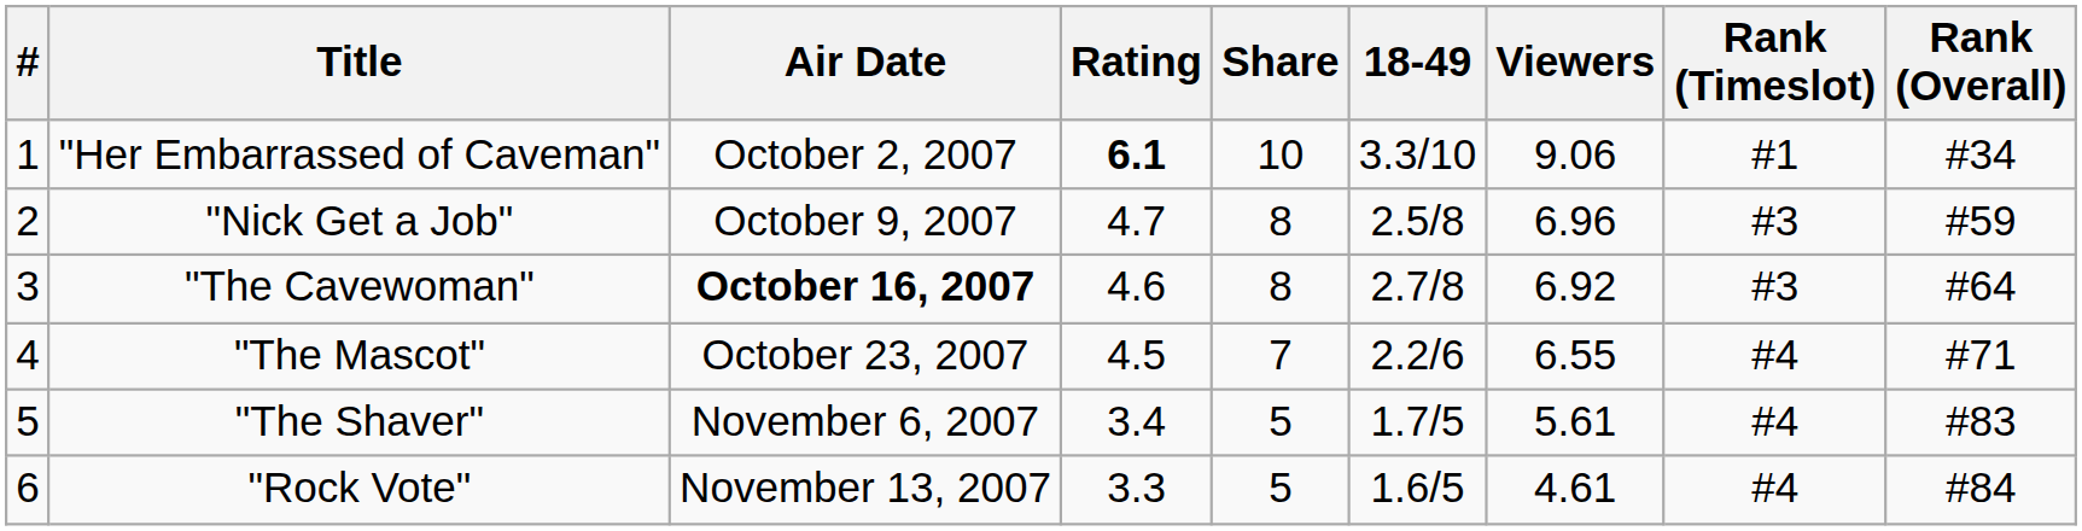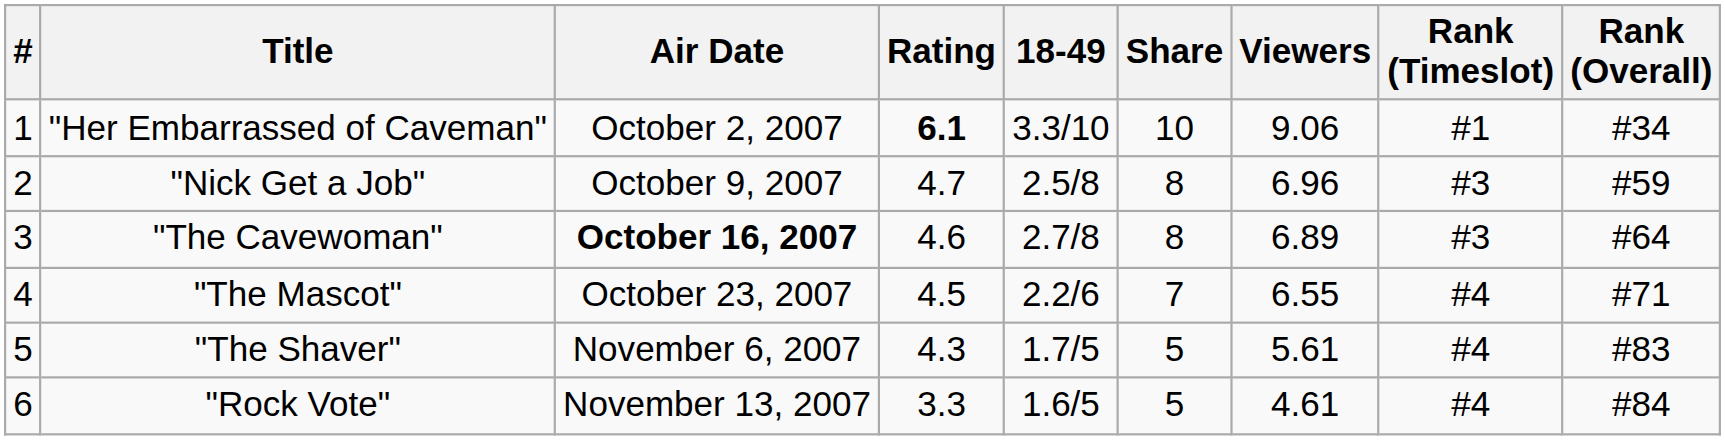 <table class="wikitable" style="text-align: center">
 <tr>
 <th>#</th>
 <th>Title</th>
 <th>Air Date</th>
 <th>Rating</th>
+<th>18-49</th>
 <th>Share</th>
-<th>18-49</th>
 <th>Viewers</th>
 <th>Rank <br> (Timeslot)</th>
 <th>Rank <br> (Overall)</th>
 </tr>
 <tr>
 <td>1</td>
 <td>"Her Embarrassed of Caveman"</td>
 <td>October 2, 2007</td>
 <td><strong>6.1</strong></td>
+<td>3.3/10</td>
 <td>10</td>
-<td>3.3/10</td>
 <td>9.06</td>
 <td>#1</td>
 <td>#34</td>
 </tr>
 <tr>
 <td>2</td>
 <td>"Nick Get a Job"</td>
 <td>October 9, 2007</td>
 <td>4.7</td>
+<td>2.5/8</td>
 <td>8</td>
-<td>2.5/8</td>
 <td>6.96</td>
 <td>#3</td>
 <td>#59</td>
 </tr>
 <tr>
 <td>3</td>
 <td>"The Cavewoman"</td>
 <td><strong>October 16, 2007</strong></td>
 <td>4.6</td>
+<td>2.7/8</td>
 <td>8</td>
-<td>2.7/8</td>
-<td>6.92</td>
+<td>6.89</td>
 <td>#3</td>
 <td>#64</td>
 </tr>
 <tr>
 <td>4</td>
 <td>"The Mascot"</td>
 <td>October 23, 2007</td>
 <td>4.5</td>
+<td>2.2/6</td>
 <td>7</td>
-<td>2.2/6</td>
 <td>6.55</td>
 <td>#4</td>
 <td>#71</td>
 </tr>
 <tr>
 <td>5</td>
 <td>"The Shaver"</td>
 <td>November 6, 2007</td>
-<td>3.4</td>
+<td>4.3</td>
+<td>1.7/5</td>
 <td>5</td>
-<td>1.7/5</td>
 <td>5.61</td>
 <td>#4</td>
 <td>#83</td>
 </tr>
 <tr>
 <td>6</td>
 <td>"Rock Vote"</td>
 <td>November 13, 2007</td>
 <td>3.3</td>
+<td>1.6/5</td>
 <td>5</td>
-<td>1.6/5</td>
 <td>4.61</td>
 <td>#4</td>
 <td>#84</td>
 </tr>
 </table>
